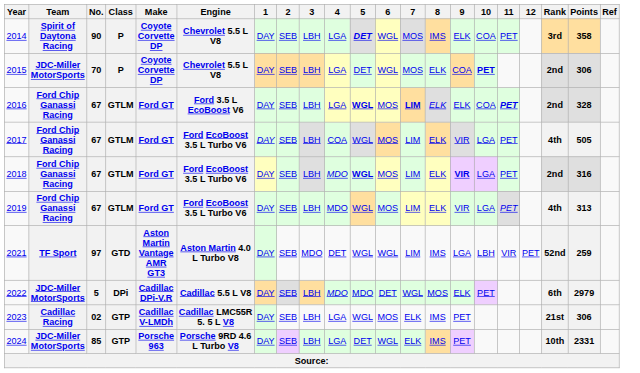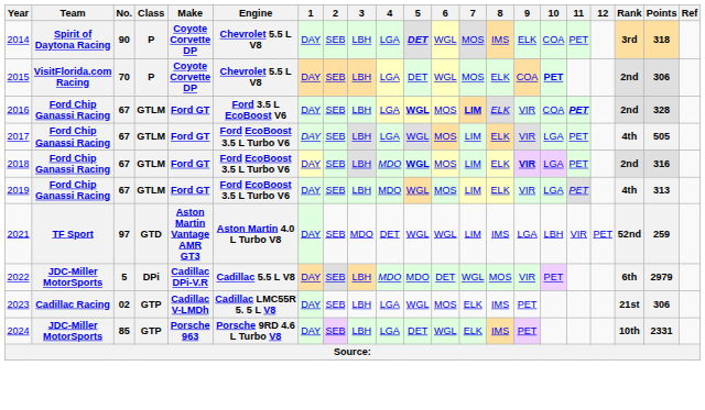 <table class="wikitable" style="text-align:center; font-size:90%">
 <tr>
 <th>Year</th>
 <th>Team</th>
 <th>No.</th>
 <th>Class</th>
 <th>Make</th>
 <th>Engine</th>
 <th>1</th>
 <th>2</th>
 <th>3</th>
 <th>4</th>
 <th>5</th>
 <th>6</th>
 <th>7</th>
 <th>8</th>
 <th>9</th>
 <th>10</th>
 <th>11</th>
 <th>12</th>
 <th>Rank</th>
 <th>Points</th>
 <th>Ref</th>
 </tr>
 <tr>
 <td><a href='#'>2014</a></td>
 <th><a href='#'>Spirit of Daytona Racing</a></th>
 <th>90</th>
 <th>P</th>
 <th><a href='#'>Coyote</a> <a href='#'>Corvette DP</a></th>
 <th><a href='#'>Chevrolet</a> 5.5 L V8</th>
 <td style="background:#DFFFDF;"><a href='#'>DAY</a><br></td>
 <td style="background:#DFFFDF;"><a href='#'>SEB</a><br></td>
 <td style="background:#DFFFDF;"><a href='#'>LBH</a><br></td>
 <td style="background:#DFFFDF;"><a href='#'>LGA</a><br></td>
 <td style="background:#DFDFDF;"><strong><em><a href='#'>DET</a></em></strong><br></td>
 <td style="background:#FFFFBF;"><a href='#'>WGL</a><br></td>
 <td style="background:#DFDFDF;"><a href='#'>MOS</a><br></td>
 <td style="background:#FFDF9F;"><a href='#'>IMS</a><br></td>
 <td style="background:#DFFFDF;"><a href='#'>ELK</a><br></td>
 <td style="background:#DFFFDF;"><a href='#'>COA</a><br></td>
 <td style="background:#DFFFDF;"><a href='#'>PET</a><br></td>
 <td></td>
 <th style="background:#FFDF9F;">3rd</th>
-<th style="background:#FFDF9F;">358</th>
+<th style="background:#FFDF9F;">318</th>
 <td></td>
 </tr>
 <tr>
 <td><a href='#'>2015</a></td>
-<th><a href='#'>JDC-Miller MotorSports</a></th>
+<th><a href='#'>VisitFlorida.com Racing</a></th>
 <th>70</th>
 <th>P</th>
 <th><a href='#'>Coyote</a> <a href='#'>Corvette DP</a></th>
 <th><a href='#'>Chevrolet</a> 5.5 L V8</th>
 <td style="background:#FFDF9F;"><a href='#'>DAY</a><br></td>
 <td style="background:#FFDF9F;"><a href='#'>SEB</a><br></td>
 <td style="background:#FFDF9F;"><a href='#'>LBH</a><br></td>
 <td style="background:#FFFFBF;"><a href='#'>LGA</a><br></td>
 <td style="background:#DFFFDF;"><a href='#'>DET</a><br></td>
 <td style="background:#FFFFBF;"><a href='#'>WGL</a><br></td>
 <td style="background:#DFFFDF;"><a href='#'>MOS</a><br></td>
 <td style="background:#DFFFDF;"><a href='#'>ELK</a><br></td>
 <td style="background:#FFDF9F;"><a href='#'>COA</a><br></td>
 <td style="background:#DFFFDF;"><strong><a href='#'>PET</a></strong><br></td>
 <td></td>
 <td></td>
 <th style="background:#DFDFDF;">2nd</th>
 <th style="background:#DFDFDF;">306</th>
 <td></td>
 </tr>
 <tr>
 <td><a href='#'>2016</a></td>
 <th><a href='#'>Ford Chip Ganassi Racing</a></th>
 <th>67</th>
 <th>GTLM</th>
 <th><a href='#'>Ford GT</a></th>
 <th><a href='#'>Ford</a> 3.5 L <a href='#'>EcoBoost</a> V6</th>
 <td style="background:#DFFFDF;"><a href='#'>DAY</a><br></td>
 <td style="background:#DFFFDF;"><a href='#'>SEB</a><br></td>
 <td style="background:#DFFFDF;"><a href='#'>LBH</a><br></td>
 <td style="background:#FFFFBF;"><a href='#'>LGA</a><br></td>
 <td style="background:#FFFFBF;"><strong><a href='#'>WGL</a></strong><br></td>
 <td style="background:#FFFFBF;"><a href='#'>MOS</a><br></td>
 <td style="background:#FFDF9F;"><strong><a href='#'>LIM</a></strong><br></td>
 <td style="background:#DFDFDF;"><em><a href='#'>ELK</a></em><br></td>
-<td style="background:#DFFFDF;"><a href='#'>ELK</a><br></td>
+<td style="background:#DFFFDF;"><a href='#'>VIR</a><br></td>
 <td style="background:#DFFFDF;"><a href='#'>COA</a><br></td>
 <td style="background:#DFFFDF;"><strong><em><a href='#'>PET</a></em></strong><br></td>
 <td></td>
 <th style="background:#DFDFDF;">2nd</th>
 <th style="background:#DFDFDF;">328</th>
 <td></td>
 </tr>
 <tr>
 <td><a href='#'>2017</a></td>
 <th><a href='#'>Ford Chip Ganassi Racing</a></th>
 <th>67</th>
 <th>GTLM</th>
 <th><a href='#'>Ford GT</a></th>
 <th><a href='#'>Ford</a> <a href='#'>EcoBoost</a> 3.5 L Turbo V6</th>
 <td style="background:#DFFFDF;"><em><a href='#'>DAY</a></em><br></td>
 <td style="background:#DFFFDF;"><a href='#'>SEB</a><br></td>
 <td style="background:#DFDFDF;"><a href='#'>LBH</a><br></td>
-<td style="background:#DFFFDF;"><a href='#'>COA</a><br></td>
+<td style="background:#DFFFDF;"><a href='#'>LGA</a><br></td>
 <td style="background:#DFDFDF;"><a href='#'>WGL</a><br></td>
 <td style="background:#FFDF9F;"><a href='#'>MOS</a><br></td>
 <td style="background:#DFFFDF;"><a href='#'>LIM</a><br></td>
 <td style="background:#FFDF9F;"><a href='#'>ELK</a><br></td>
 <td style="background:#DFDFDF;"><a href='#'>VIR</a><br></td>
 <td style="background:#DFFFDF;"><a href='#'>LGA</a><br></td>
 <td style="background:#DFFFDF;"><a href='#'>PET</a><br></td>
 <td></td>
 <th>4th</th>
 <th>505</th>
 <td></td>
 </tr>
 <tr>
 <td><a href='#'>2018</a></td>
 <th><a href='#'>Ford Chip Ganassi Racing</a></th>
 <th>67</th>
 <th>GTLM</th>
 <th><a href='#'>Ford GT</a></th>
 <th><a href='#'>Ford</a> <a href='#'>EcoBoost</a> 3.5 L Turbo V6</th>
 <td style="background:#FFFFBF;"><a href='#'>DAY</a><br></td>
 <td style="background:#DFFFDF;"><a href='#'>SEB</a><br></td>
 <td style="background:#DFDFDF;"><a href='#'>LBH</a><br></td>
 <td style="background:#DFFFDF;"><em><a href='#'>MDO</a></em><br></td>
 <td style="background:#DFFFDF;"><strong><a href='#'>WGL</a></strong><br></td>
 <td style="background:#FFFFBF;"><a href='#'>MOS</a><br></td>
 <td style="background:#DFFFDF;"><a href='#'>LIM</a><br></td>
 <td style="background:#FFFFBF;"><a href='#'>ELK</a><br></td>
 <td style="background:#EFCFFF;"><strong><a href='#'>VIR</a></strong><br></td>
 <td style="background:#EFCFFF;"><a href='#'>LGA</a><br></td>
 <td style="background:#DFFFDF;"><a href='#'>PET</a><br></td>
 <td></td>
 <th style="background:#DFDFDF;">2nd</th>
 <th style="background:#DFDFDF;">316</th>
 <td></td>
 </tr>
 <tr>
 <td><a href='#'>2019</a></td>
 <th><a href='#'>Ford Chip Ganassi Racing</a></th>
 <th>67</th>
 <th>GTLM</th>
 <th><a href='#'>Ford GT</a></th>
 <th><a href='#'>Ford</a> <a href='#'>EcoBoost</a> 3.5 L Turbo V6</th>
 <td style="background:#DFFFDF;"><a href='#'>DAY</a><br></td>
 <td style="background:#DFFFDF;"><a href='#'>SEB</a><br></td>
 <td style="background:#DFFFDF;"><a href='#'>LBH</a><br></td>
 <td style="background:#DFFFDF;"><a href='#'>MDO</a><br></td>
 <td style="background:#FFDF9F;"><a href='#'>WGL</a><br></td>
 <td style="background:#DFFFDF;"><a href='#'>MOS</a><br></td>
 <td style="background:#FFFFBF;"><a href='#'>LIM</a><br></td>
 <td style="background:#FFFFBF;"><a href='#'>ELK</a><br></td>
 <td style="background:#DFFFDF;"><a href='#'>VIR</a><br></td>
 <td style="background:#DFFFDF;"><a href='#'>LGA</a><br></td>
 <td style="background:#DFDFDF;"><em><a href='#'>PET</a></em><br></td>
 <td></td>
 <th>4th</th>
 <th>313</th>
 <td></td>
 </tr>
 <tr>
 <td><a href='#'>2021</a></td>
 <th><a href='#'>TF Sport</a></th>
 <th>97</th>
 <th>GTD</th>
 <th><a href='#'>Aston Martin Vantage AMR GT3</a></th>
 <th><a href='#'>Aston Martin</a> 4.0 L Turbo V8</th>
 <td style="background:#DFFFDF;"><a href='#'>DAY</a><br></td>
 <td><a href='#'>SEB</a></td>
 <td><a href='#'>MDO</a></td>
 <td><a href='#'>DET</a></td>
 <td><a href='#'>WGL</a></td>
 <td><a href='#'>WGL</a></td>
 <td><a href='#'>LIM</a><br></td>
 <td><a href='#'>IMS</a></td>
 <td><a href='#'>LGA</a></td>
 <td><a href='#'>LBH</a></td>
 <td><a href='#'>VIR</a></td>
 <td><a href='#'>PET</a></td>
 <th>52nd</th>
 <th>259</th>
 <td></td>
 </tr>
 <tr>
 <td><a href='#'>2022</a></td>
 <th><a href='#'>JDC-Miller MotorSports</a></th>
 <th>5</th>
 <th>DPi</th>
 <th><a href='#'>Cadillac DPi-V.R</a></th>
 <th><a href='#'>Cadillac</a> 5.5 L V8</th>
 <td style="background:#FFDF9F;"><a href='#'>DAY</a><br></td>
 <td style="background:#DFDFDF;"><a href='#'>SEB</a><br></td>
 <td style="background:#FFDF9F;"><a href='#'>LBH</a><br></td>
 <td style="background:#DFFFDF;"><em><a href='#'>MDO</a></em><br></td>
 <td style="background:#DFFFDF;"><a href='#'>MDO</a><br></td>
 <td style="background:#DFFFDF;"><a href='#'>DET</a><br></td>
 <td style="background:#DFFFDF;"><a href='#'>WGL</a><br></td>
 <td style="background:#DFFFDF;"><a href='#'>MOS</a><br></td>
-<td style="background:#DFFFDF;"><a href='#'>ELK</a><br></td>
+<td style="background:#DFFFDF;"><a href='#'>VIR</a><br></td>
 <td style="background:#EFCFFF;"><a href='#'>PET</a><br></td>
 <td></td>
 <td></td>
 <th>6th</th>
 <th>2979</th>
 <td></td>
 </tr>
 <tr>
 <td><a href='#'>2023</a></td>
 <th><a href='#'>Cadillac Racing</a></th>
 <th>02</th>
 <th>GTP</th>
 <th><a href='#'>Cadillac V-LMDh</a></th>
 <th><a href='#'>Cadillac</a> LMC55R 5. 5 L <a href='#'>V8</a></th>
 <td style="background:#DFFFDF;"><a href='#'>DAY</a><br></td>
 <td><a href='#'>SEB</a></td>
 <td><a href='#'>LBH</a></td>
 <td><a href='#'>LGA</a></td>
 <td><a href='#'>WGL</a></td>
 <td><a href='#'>MOS</a></td>
 <td><a href='#'>ELK</a></td>
 <td><a href='#'>IMS</a></td>
 <td><a href='#'>PET</a></td>
 <td></td>
 <td></td>
 <td></td>
 <th>21st</th>
 <th>306</th>
 <td></td>
 </tr>
 <tr>
 <td><a href='#'>2024</a></td>
 <th><a href='#'>JDC-Miller MotorSports</a></th>
 <th>85</th>
 <th>GTP</th>
 <th><a href='#'>Porsche 963</a></th>
 <th><a href='#'>Porsche</a> 9RD 4.6 L Turbo <a href='#'>V8</a></th>
 <td style="background:#DFFFDF;"><a href='#'>DAY</a><br></td>
 <td style="background:#EFCFFF;"><a href='#'>SEB</a><br></td>
 <td style="background:#DFFFDF;"><a href='#'>LBH</a><br></td>
 <td style="background:#DFFFDF;"><a href='#'>LGA</a><br></td>
 <td style="background:#DFFFDF;"><a href='#'>DET</a><br></td>
 <td style="background:#DFFFDF;"><a href='#'>WGL</a><br></td>
 <td style="background:#DFFFDF;"><a href='#'>ELK</a><br></td>
 <td style="background:#FFDF9F;"><a href='#'>IMS</a><br></td>
 <td style="background:#EFCFFF;"><a href='#'>PET</a><br></td>
 <td></td>
 <td></td>
 <td></td>
 <th>10th</th>
 <th>2331</th>
 <td></td>
 </tr>
 <tr>
 <th colspan="21">Source:</th>
 </tr>
 </table>
